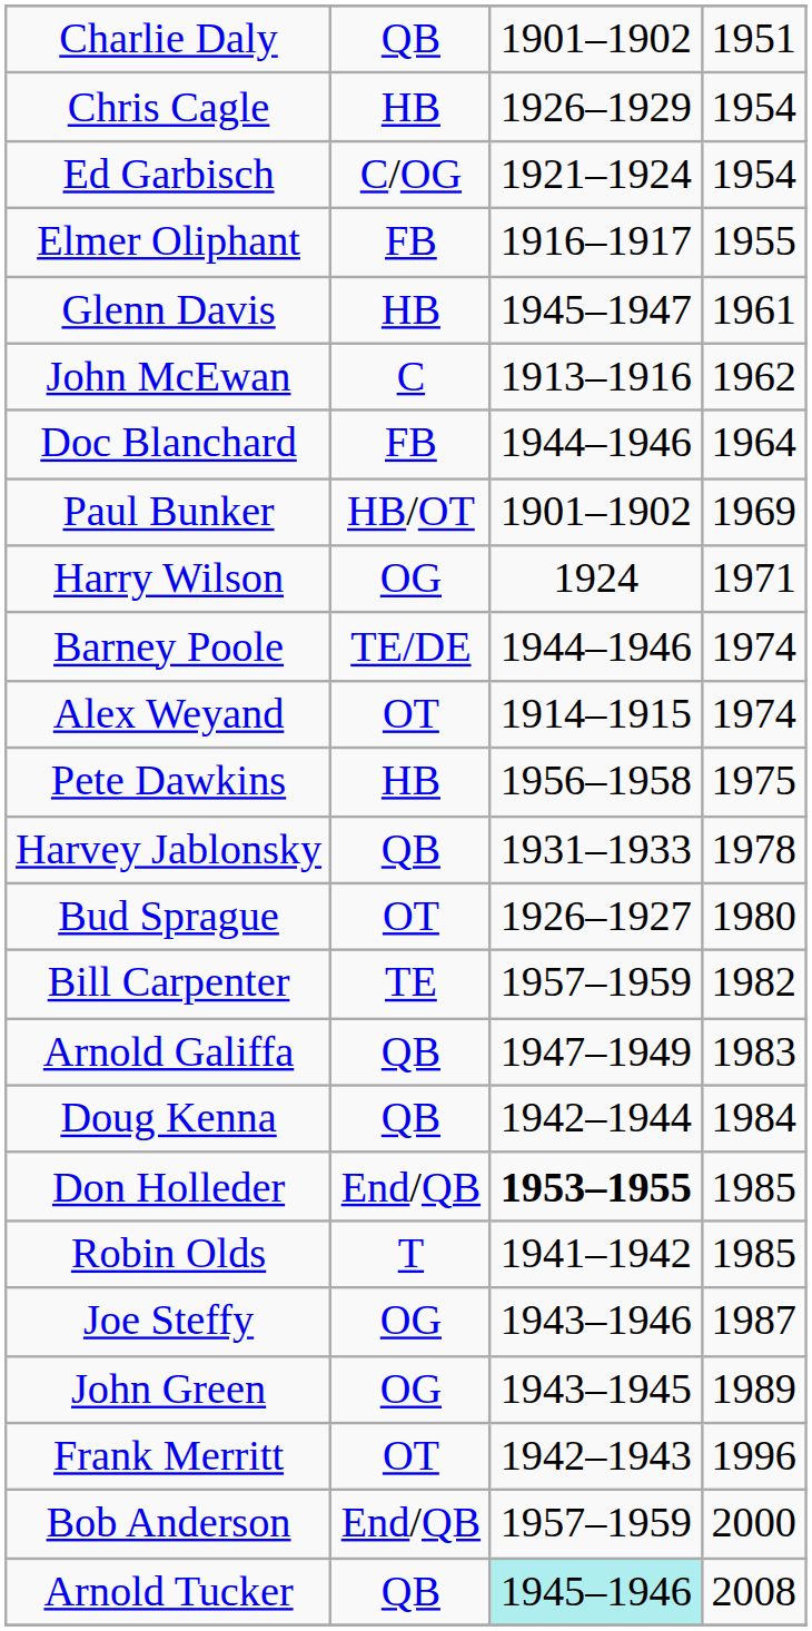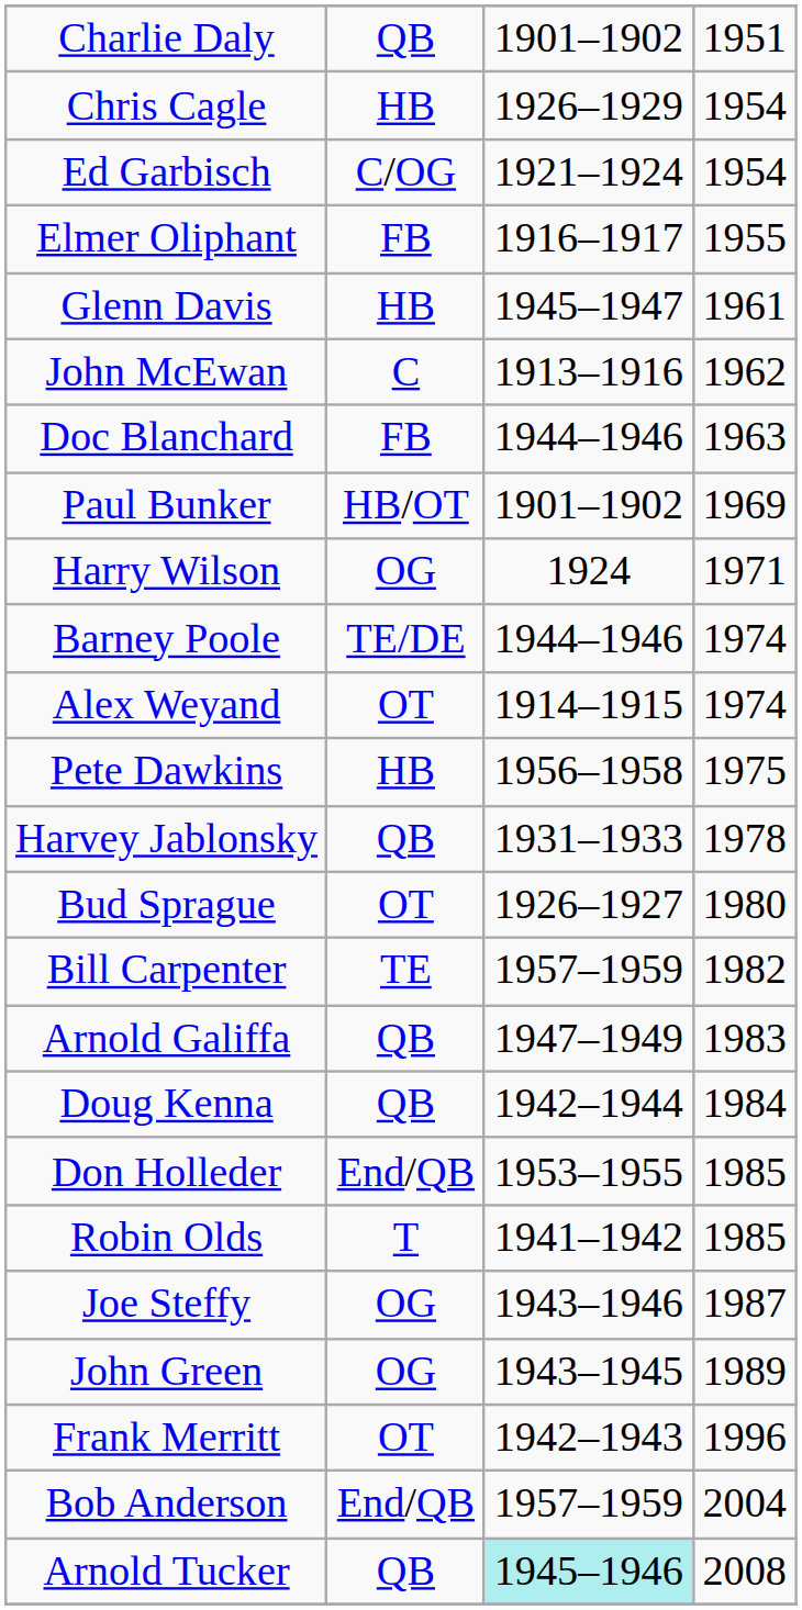 <table class="wikitable" style="text-align:center">
 <tr>
 </tr>
 <tr>
 <td><a href='#'>Charlie Daly</a></td>
 <td><a href='#'>QB</a></td>
 <td>1901–1902</td>
 <td>1951</td>
 </tr>
 <tr>
 <td><a href='#'>Chris Cagle</a></td>
 <td><a href='#'>HB</a></td>
 <td>1926–1929</td>
 <td>1954</td>
 </tr>
 <tr>
 <td><a href='#'>Ed Garbisch</a></td>
 <td><a href='#'>C</a>/<a href='#'>OG</a></td>
 <td>1921–1924</td>
 <td>1954</td>
 </tr>
 <tr>
 <td><a href='#'>Elmer Oliphant</a></td>
 <td><a href='#'>FB</a></td>
 <td>1916–1917</td>
 <td>1955</td>
 </tr>
 <tr>
 <td><a href='#'>Glenn Davis</a></td>
 <td><a href='#'>HB</a></td>
 <td>1945–1947</td>
 <td>1961</td>
 </tr>
 <tr>
 <td><a href='#'>John McEwan</a></td>
 <td><a href='#'>C</a></td>
 <td>1913–1916</td>
 <td>1962</td>
 </tr>
 <tr>
 <td><a href='#'>Doc Blanchard</a></td>
 <td><a href='#'>FB</a></td>
 <td>1944–1946</td>
-<td>1964</td>
+<td>1963</td>
 </tr>
 <tr>
 <td><a href='#'>Paul Bunker</a></td>
 <td><a href='#'>HB</a>/<a href='#'>OT</a></td>
 <td>1901–1902</td>
 <td>1969</td>
 </tr>
 <tr>
 <td><a href='#'>Harry Wilson</a></td>
 <td><a href='#'>OG</a></td>
 <td>1924</td>
 <td>1971</td>
 </tr>
 <tr>
 <td><a href='#'>Barney Poole</a></td>
 <td><a href='#'>TE/DE</a></td>
 <td>1944–1946</td>
 <td>1974</td>
 </tr>
 <tr>
 <td><a href='#'>Alex Weyand</a></td>
 <td><a href='#'>OT</a></td>
 <td>1914–1915</td>
 <td>1974</td>
 </tr>
 <tr>
 <td><a href='#'>Pete Dawkins</a></td>
 <td><a href='#'>HB</a></td>
 <td>1956–1958</td>
 <td>1975</td>
 </tr>
 <tr>
 <td><a href='#'>Harvey Jablonsky</a></td>
 <td><a href='#'>QB</a></td>
 <td>1931–1933</td>
 <td>1978</td>
 </tr>
 <tr>
 <td><a href='#'>Bud Sprague</a></td>
 <td><a href='#'>OT</a></td>
 <td>1926–1927</td>
 <td>1980</td>
 </tr>
 <tr>
 <td><a href='#'>Bill Carpenter</a></td>
 <td><a href='#'>TE</a></td>
 <td>1957–1959</td>
 <td>1982</td>
 </tr>
 <tr>
 <td><a href='#'>Arnold Galiffa</a></td>
 <td><a href='#'>QB</a></td>
 <td>1947–1949</td>
 <td>1983</td>
 </tr>
 <tr>
 <td><a href='#'>Doug Kenna</a></td>
 <td><a href='#'>QB</a></td>
 <td>1942–1944</td>
 <td>1984</td>
 </tr>
 <tr>
 <td><a href='#'>Don Holleder</a></td>
 <td><a href='#'>End</a>/<a href='#'>QB</a></td>
-<td><strong>1953–1955</strong></td>
+<td>1953–1955</td>
 <td>1985</td>
 </tr>
 <tr>
 <td><a href='#'>Robin Olds</a></td>
 <td><a href='#'>T</a></td>
 <td>1941–1942</td>
 <td>1985</td>
 </tr>
 <tr>
 <td><a href='#'>Joe Steffy</a></td>
 <td><a href='#'>OG</a></td>
 <td>1943–1946</td>
 <td>1987</td>
 </tr>
 <tr>
 <td><a href='#'>John Green</a></td>
 <td><a href='#'>OG</a></td>
 <td>1943–1945</td>
 <td>1989</td>
 </tr>
 <tr>
 <td><a href='#'>Frank Merritt</a></td>
 <td><a href='#'>OT</a></td>
 <td>1942–1943</td>
 <td>1996</td>
 </tr>
 <tr>
 <td><a href='#'>Bob Anderson</a></td>
 <td><a href='#'>End</a>/<a href='#'>QB</a></td>
 <td>1957–1959</td>
-<td>2000</td>
+<td>2004</td>
 </tr>
 <tr>
 <td><a href='#'>Arnold Tucker</a></td>
 <td><a href='#'>QB</a></td>
 <td style="background: paleturquoise;">1945–1946</td>
 <td>2008</td>
 </tr>
 <tr>
 </tr>
 </table>
